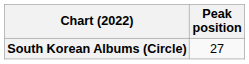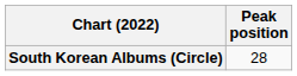 <table class="wikitable plainrowheaders" style="text-align:center">
 <tr>
 <th scope="col">Chart (2022)</th>
 <th scope="col">Peak<br>position</th>
 </tr>
 <tr>
 <th scope="row">South Korean Albums (Circle)</th>
-<td>27</td>
+<td>28</td>
 </tr>
 </table>
